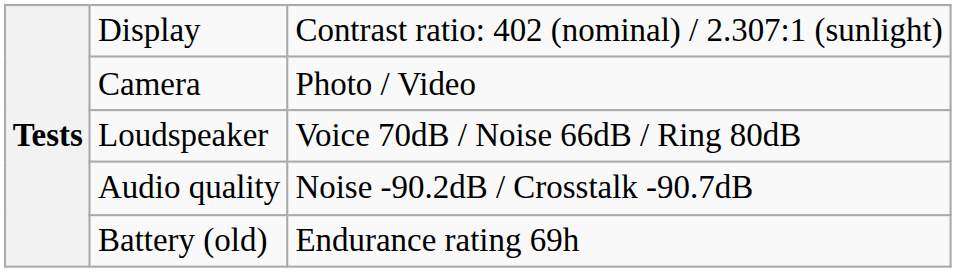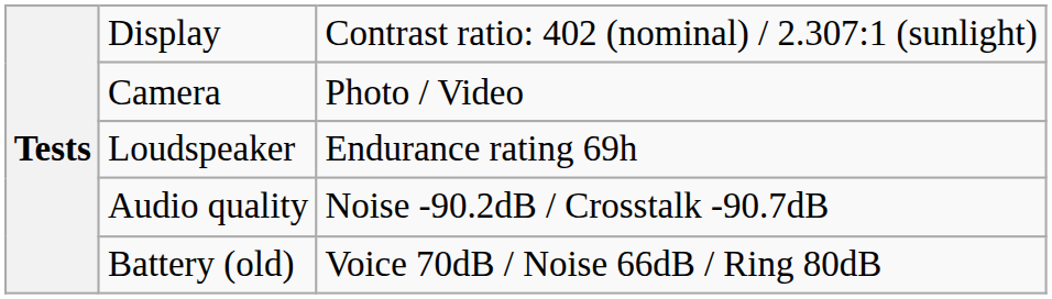 <table class="wikitable">
 <tr>
 <th rowspan="6">Tests</th>
 <td>Display</td>
 <td>Contrast ratio: 402 (nominal) / 2.307:1 (sunlight)</td>
 </tr>
 <tr>
 <td>Camera</td>
 <td>Photo / Video</td>
 </tr>
 <tr>
 <td>Loudspeaker</td>
-<td>Voice 70dB / Noise 66dB / Ring 80dB</td>
+<td>Endurance rating 69h</td>
 </tr>
 <tr>
 <td>Audio quality</td>
 <td>Noise -90.2dB / Crosstalk -90.7dB</td>
 </tr>
 <tr>
 <td>Battery (old)</td>
-<td>Endurance rating 69h</td>
+<td>Voice 70dB / Noise 66dB / Ring 80dB</td>
 </tr>
 </table>
